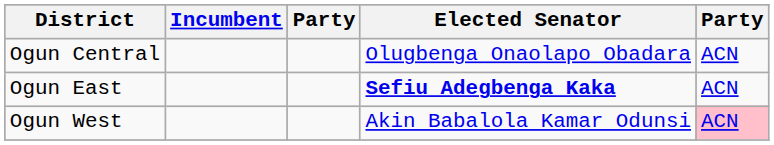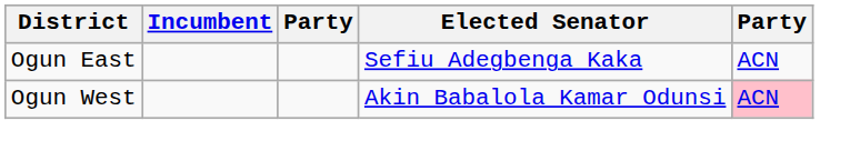 <table class="sortable wikitable" style="font-size:95%;line-height:14px;">
 <tr>
 <th class="unsortable">District</th>
 <th class="unsortable"><a href='#'>Incumbent</a></th>
 <th>Party</th>
 <th class="unsortable">Elected Senator</th>
 <th>Party</th>
 </tr>
 <tr>
-<td>Ogun Central</td>
-<td></td>
-<td></td>
-<td><a href='#'>Olugbenga Onaolapo Obadara</a></td>
-<td><a href='#'>ACN</a></td>
-</tr>
-<tr>
 <td>Ogun East</td>
 <td></td>
 <td></td>
-<td><strong><a href='#'>Sefiu Adegbenga Kaka</a></strong></td>
+<td><a href='#'>Sefiu Adegbenga Kaka</a></td>
 <td><a href='#'>ACN</a></td>
 </tr>
 <tr>
 <td>Ogun West</td>
 <td></td>
 <td></td>
 <td><a href='#'>Akin Babalola Kamar Odunsi</a></td>
 <td style="background: pink;"><a href='#'>ACN</a></td>
 </tr>
 </table>
